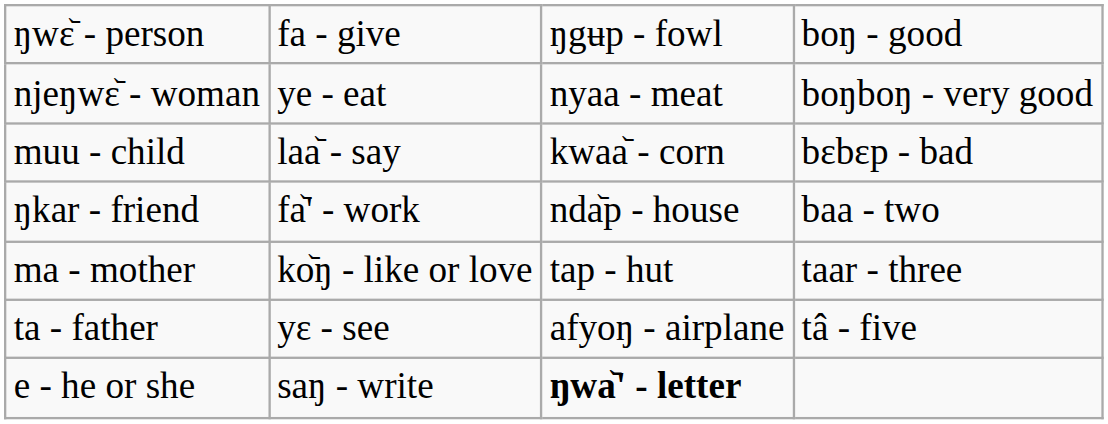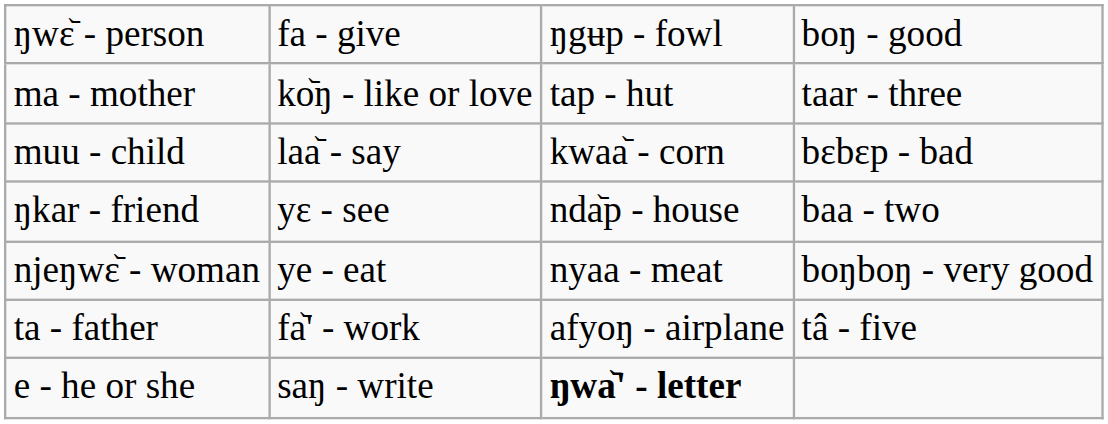 <table class="wikitable">
 <tr>
 <td>ŋwɛ᷅ - person</td>
 <td>fa - give</td>
 <td>ŋgʉp - fowl</td>
 <td>boŋ - good</td>
 </tr>
 <tr>
-<td>njeŋwɛ᷅ - woman</td>
-<td>ye - eat</td>
-<td>nyaa - meat</td>
-<td>boŋboŋ - very good</td>
+<td>ma - mother</td>
+<td>ko᷅ŋ - like or love</td>
+<td>tap - hut</td>
+<td>taar - three</td>
 </tr>
 <tr>
 <td>muu - child</td>
 <td>laa᷅ - say</td>
 <td>kwaa᷅ - corn</td>
 <td>bɛbɛp - bad</td>
 </tr>
 <tr>
 <td>ŋkar - friend</td>
-<td>fa᷅' - work</td>
+<td>yɛ - see</td>
 <td>nda᷅p - house</td>
 <td>baa - two</td>
 </tr>
 <tr>
-<td>ma - mother</td>
-<td>ko᷅ŋ - like or love</td>
-<td>tap - hut</td>
-<td>taar - three</td>
+<td>njeŋwɛ᷅ - woman</td>
+<td>ye - eat</td>
+<td>nyaa - meat</td>
+<td>boŋboŋ - very good</td>
 </tr>
 <tr>
 <td>ta - father</td>
-<td>yɛ - see</td>
+<td>fa᷅' - work</td>
 <td>afyoŋ - airplane</td>
 <td>tâ - five</td>
 </tr>
 <tr>
 <td>e - he or she</td>
 <td>saŋ - write</td>
 <td><strong>ŋwa᷅' - letter</strong></td>
 </tr>
 </table>
